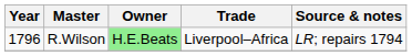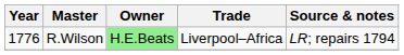 <table class=" wikitable">
 <tr>
 <th>Year</th>
 <th>Master</th>
 <th>Owner</th>
 <th>Trade</th>
 <th>Source & notes</th>
 </tr>
 <tr>
-<td>1796</td>
+<td>1776</td>
 <td>R.Wilson</td>
 <td style="background: lightgreen;">H.E.Beats</td>
 <td>Liverpool–Africa</td>
 <td><em>LR</em>; repairs 1794</td>
 </tr>
 <tr>
 </tr>
 </table>
